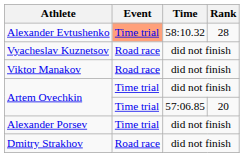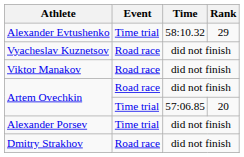 <table class="wikitable" style="font-size:90%">
 <tr>
 <th>Athlete</th>
 <th>Event</th>
 <th>Time</th>
 <th>Rank</th>
 </tr>
 <tr align=center>
 <td align=left><a href='#'>Alexander Evtushenko</a></td>
-<td align=left style="background: lightsalmon;"><a href='#'>Time trial</a></td>
+<td align=left><a href='#'>Time trial</a></td>
 <td>58:10.32</td>
-<td>28</td>
+<td>29</td>
 </tr>
 <tr align=center>
 <td align=left><a href='#'>Vyacheslav Kuznetsov</a></td>
 <td align=left><a href='#'>Road race</a></td>
 <td colspan=2>did not finish</td>
 </tr>
 <tr align=center>
 <td align=left><a href='#'>Viktor Manakov</a></td>
 <td align=left><a href='#'>Road race</a></td>
 <td colspan=2>did not finish</td>
 </tr>
 <tr align=center>
 <td align=left rowspan=2><a href='#'>Artem Ovechkin</a></td>
-<td align=left><a href='#'>Time trial</a></td>
+<td align=left><a href='#'>Road race</a></td>
 <td colspan=2>did not finish</td>
 </tr>
 <tr align=center>
 <td align=left><a href='#'>Time trial</a></td>
 <td>57:06.85</td>
 <td>20</td>
 </tr>
 <tr align=center>
 <td align=left><a href='#'>Alexander Porsev</a></td>
 <td align=left><a href='#'>Time trial</a></td>
 <td colspan=2>did not finish</td>
 </tr>
 <tr align=center>
 <td align=left><a href='#'>Dmitry Strakhov</a></td>
 <td align=left><a href='#'>Road race</a></td>
 <td colspan=2>did not finish</td>
 </tr>
 </table>
